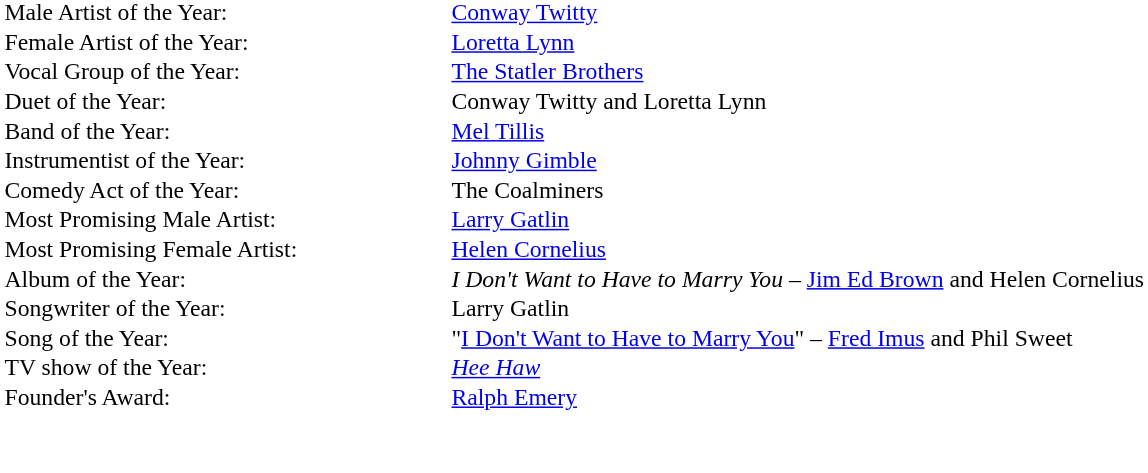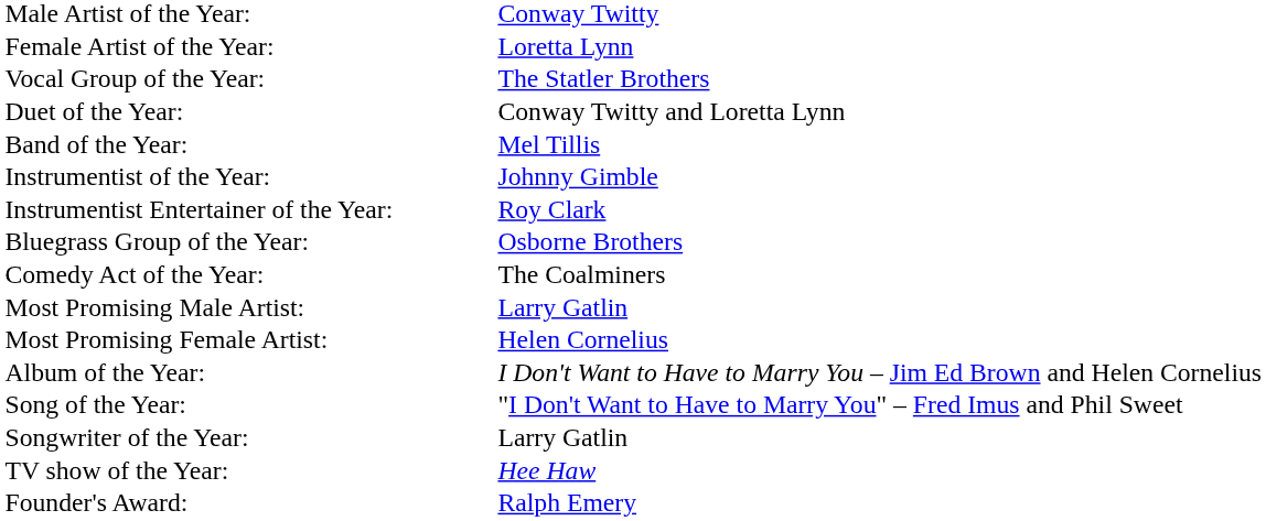 <table cellspacing="0" border="0" cellpadding="1">
 <tr>
 <td style="width:300px;">Male Artist of the Year:</td>
 <td><a href='#'>Conway Twitty</a></td>
 </tr>
 <tr>
 <td>Female Artist of the Year:</td>
 <td><a href='#'>Loretta Lynn</a></td>
 </tr>
 <tr>
 <td>Vocal Group of the Year:</td>
 <td><a href='#'>The Statler Brothers</a></td>
 </tr>
 <tr>
 <td>Duet of the Year:</td>
 <td>Conway Twitty and Loretta Lynn</td>
 </tr>
 <tr>
 <td>Band of the Year:</td>
 <td><a href='#'>Mel Tillis</a></td>
 </tr>
 <tr>
 <td>Instrumentist of the Year:</td>
 <td><a href='#'>Johnny Gimble</a></td>
 </tr>
 <tr>
+<td>Instrumentist Entertainer of the Year:</td>
+<td><a href='#'>Roy Clark</a></td>
+</tr>
+<tr>
+<td>Bluegrass Group of the Year:</td>
+<td><a href='#'>Osborne Brothers</a></td>
+</tr>
+<tr>
 <td>Comedy Act of the Year:</td>
 <td>The Coalminers</td>
 </tr>
 <tr>
 <td>Most Promising Male Artist:</td>
 <td><a href='#'>Larry Gatlin</a></td>
 </tr>
 <tr>
 <td>Most Promising Female Artist:</td>
 <td><a href='#'>Helen Cornelius</a></td>
 </tr>
 <tr>
 <td>Album of the Year:</td>
 <td><em>I Don't Want to Have to Marry You</em> – <a href='#'>Jim Ed Brown</a> and Helen Cornelius</td>
 </tr>
 <tr>
+<td>Song of the Year:</td>
+<td>"<a href='#'>I Don't Want to Have to Marry You</a>" – <a href='#'>Fred Imus</a> and Phil Sweet</td>
+</tr>
+<tr>
 <td>Songwriter of the Year:</td>
 <td>Larry Gatlin</td>
-</tr>
-<tr>
-<td>Song of the Year:</td>
-<td>"<a href='#'>I Don't Want to Have to Marry You</a>" – <a href='#'>Fred Imus</a> and Phil Sweet</td>
 </tr>
 <tr>
 <td>TV show of the Year:</td>
 <td><em><a href='#'>Hee Haw</a></em></td>
 </tr>
 <tr>
 <td>Founder's Award:</td>
 <td><a href='#'>Ralph Emery</a></td>
 </tr>
 <tr>
 </tr>
 </table>
